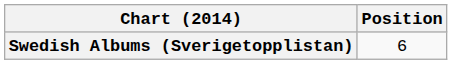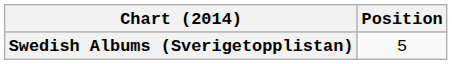 <table class="wikitable plainrowheaders" style="text-align:center">
 <tr>
 <th scope="col">Chart (2014)</th>
 <th scope="col">Position</th>
 </tr>
 <tr>
 <th scope="row">Swedish Albums (Sverigetopplistan)</th>
-<td>6</td>
+<td>5</td>
 </tr>
 </table>
